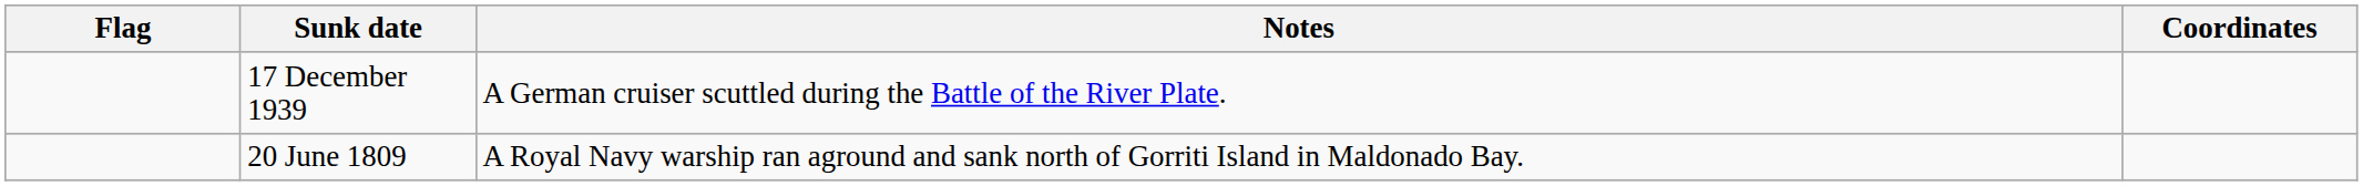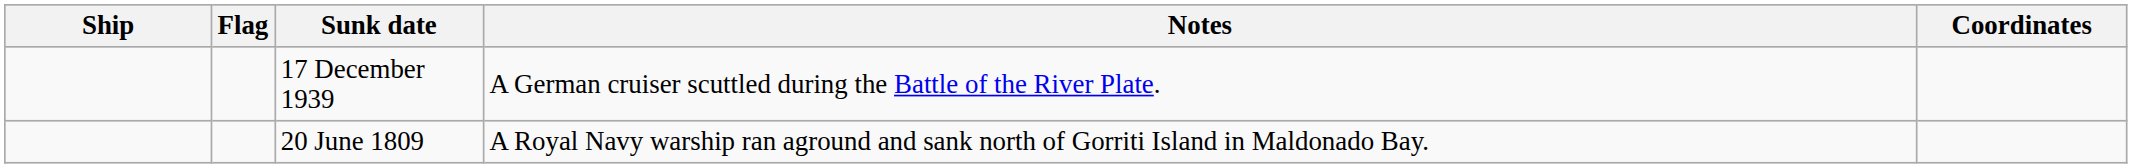 <table class=wikitable | style = "width:100%">
 <tr>
+<th style="width:10%">Ship</th>
 <th>Flag</th>
 <th style="width:10%">Sunk date</th>
 <th style="width:70%">Notes</th>
 <th style="width:10%">Coordinates</th>
 </tr>
 <tr>
 <td></td>
+<td></td>
 <td>17 December 1939</td>
 <td>A German cruiser scuttled during the <a href='#'>Battle of the River Plate</a>.</td>
 <td></td>
 </tr>
 <tr>
 <td></td>
+<td></td>
 <td>20 June 1809</td>
 <td>A Royal Navy warship ran aground and sank north of Gorriti Island in Maldonado Bay.</td>
 <td></td>
 </tr>
 </table>
